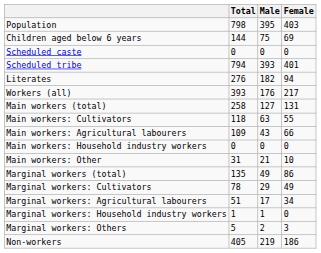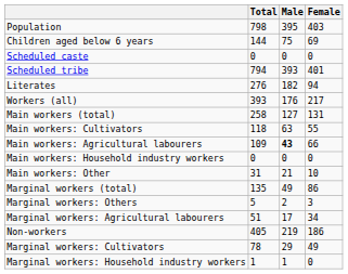 <table class="wikitable sortable">
 <tr>
 <th></th>
 <th>Total</th>
 <th>Male</th>
 <th>Female</th>
 </tr>
 <tr>
 <td>Population</td>
 <td>798</td>
 <td>395</td>
 <td>403</td>
 </tr>
 <tr>
 <td>Children aged below 6 years</td>
 <td>144</td>
 <td>75</td>
 <td>69</td>
 </tr>
 <tr>
 <td><a href='#'>Scheduled caste</a></td>
 <td>0</td>
 <td>0</td>
 <td>0</td>
 </tr>
 <tr>
 <td><a href='#'>Scheduled tribe</a></td>
 <td>794</td>
 <td>393</td>
 <td>401</td>
 </tr>
 <tr>
 <td>Literates</td>
 <td>276</td>
 <td>182</td>
 <td>94</td>
 </tr>
 <tr>
 <td>Workers (all)</td>
 <td>393</td>
 <td>176</td>
 <td>217</td>
 </tr>
 <tr>
 <td>Main workers (total)</td>
 <td>258</td>
 <td>127</td>
 <td>131</td>
 </tr>
 <tr>
 <td>Main workers: Cultivators</td>
 <td>118</td>
 <td>63</td>
 <td>55</td>
 </tr>
 <tr>
 <td>Main workers: Agricultural labourers</td>
 <td>109</td>
-<td>43</td>
+<td><strong>43</strong></td>
 <td>66</td>
 </tr>
 <tr>
 <td>Main workers: Household industry workers</td>
 <td>0</td>
 <td>0</td>
 <td>0</td>
 </tr>
 <tr>
 <td>Main workers: Other</td>
 <td>31</td>
 <td>21</td>
 <td>10</td>
 </tr>
 <tr>
 <td>Marginal workers (total)</td>
 <td>135</td>
 <td>49</td>
 <td>86</td>
 </tr>
 <tr>
-<td>Marginal workers: Cultivators</td>
-<td>78</td>
-<td>29</td>
-<td>49</td>
+<td>Marginal workers: Others</td>
+<td>5</td>
+<td>2</td>
+<td>3</td>
 </tr>
 <tr>
 <td>Marginal workers: Agricultural labourers</td>
 <td>51</td>
 <td>17</td>
 <td>34</td>
 </tr>
 <tr>
+<td>Non-workers</td>
+<td>405</td>
+<td>219</td>
+<td>186</td>
+</tr>
+<tr>
+<td>Marginal workers: Cultivators</td>
+<td>78</td>
+<td>29</td>
+<td>49</td>
+</tr>
+<tr>
 <td>Marginal workers: Household industry workers</td>
 <td>1</td>
 <td>1</td>
 <td>0</td>
 </tr>
-<tr>
-<td>Marginal workers: Others</td>
-<td>5</td>
-<td>2</td>
-<td>3</td>
-</tr>
-<tr>
-<td>Non-workers</td>
-<td>405</td>
-<td>219</td>
-<td>186</td>
-</tr>
 </table>
